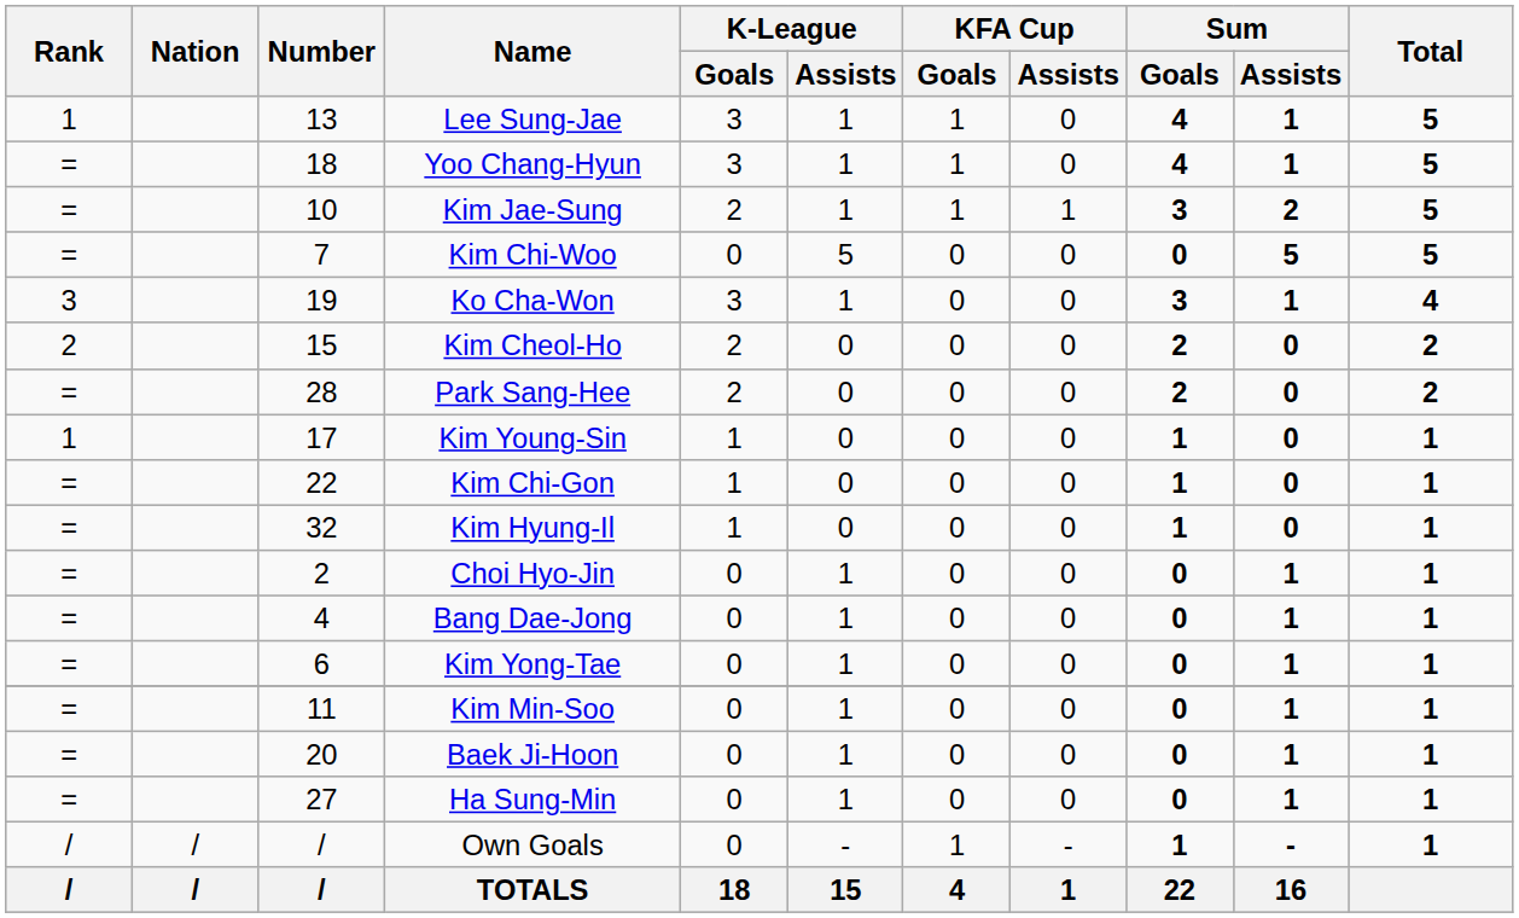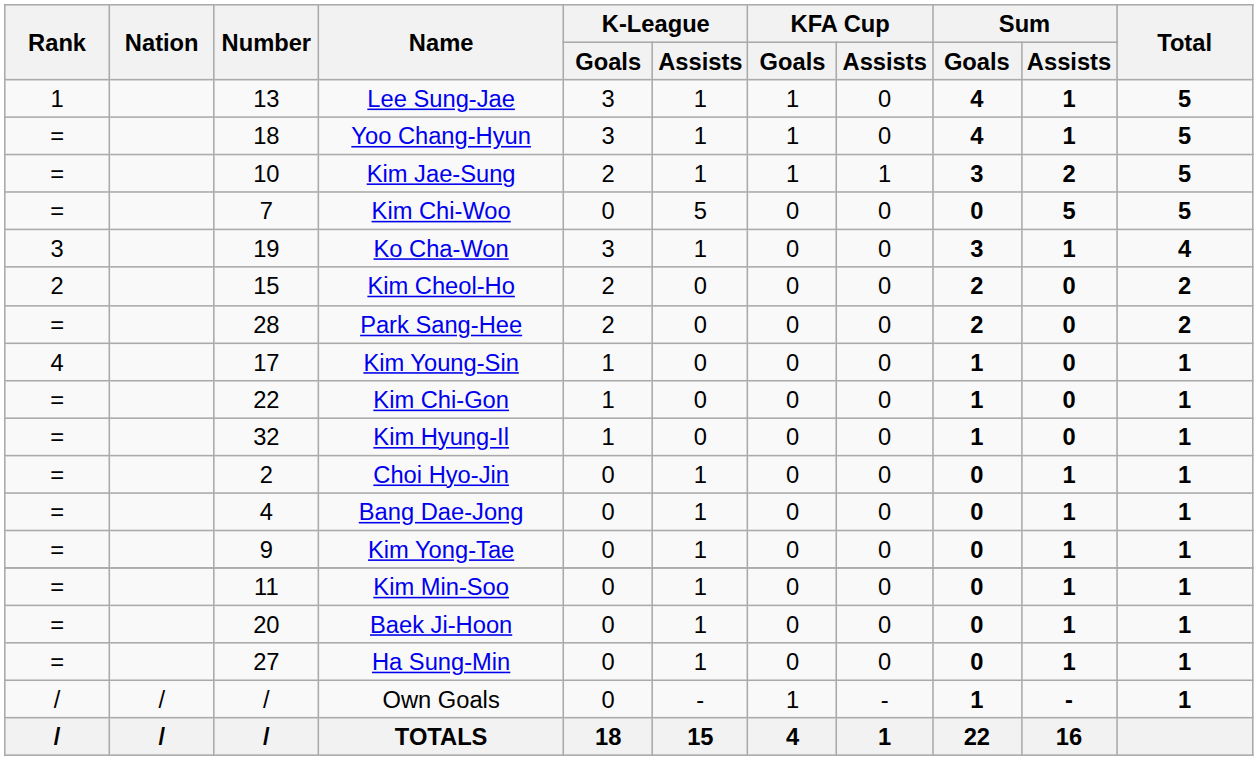 <table class="wikitable" style="font-size: 95%; text-align: center;">
 <tr>
 <th rowspan=2 width=60>Rank</th>
 <th rowspan=2 width=60>Nation</th>
 <th rowspan=2 width=60>Number</th>
 <th rowspan=2 width=150>Name</th>
 <th colspan=2 width=100>K-League</th>
 <th colspan=2 width=100>KFA Cup</th>
 <th colspan=2 width=100>Sum</th>
 <th rowspan=2 width=80>Total</th>
 </tr>
 <tr>
 <th width=50>Goals</th>
 <th width=50>Assists</th>
 <th width=50>Goals</th>
 <th width=50>Assists</th>
 <th width=50>Goals</th>
 <th width=50>Assists</th>
 </tr>
 <tr>
 <td>1</td>
 <td></td>
 <td>13</td>
 <td><a href='#'>Lee Sung-Jae</a></td>
 <td>3</td>
 <td>1</td>
 <td>1</td>
 <td>0</td>
 <td><strong>4</strong></td>
 <td><strong>1</strong></td>
 <td><strong>5</strong></td>
 </tr>
 <tr>
 <td>=</td>
 <td></td>
 <td>18</td>
 <td><a href='#'>Yoo Chang-Hyun</a></td>
 <td>3</td>
 <td>1</td>
 <td>1</td>
 <td>0</td>
 <td><strong>4</strong></td>
 <td><strong>1</strong></td>
 <td><strong>5</strong></td>
 </tr>
 <tr>
 <td>=</td>
 <td></td>
 <td>10</td>
 <td><a href='#'>Kim Jae-Sung</a></td>
 <td>2</td>
 <td>1</td>
 <td>1</td>
 <td>1</td>
 <td><strong>3</strong></td>
 <td><strong>2</strong></td>
 <td><strong>5</strong></td>
 </tr>
 <tr>
 <td>=</td>
 <td></td>
 <td>7</td>
 <td><a href='#'>Kim Chi-Woo</a></td>
 <td>0</td>
 <td>5</td>
 <td>0</td>
 <td>0</td>
 <td><strong>0</strong></td>
 <td><strong>5</strong></td>
 <td><strong>5</strong></td>
 </tr>
 <tr>
 <td>3</td>
 <td></td>
 <td>19</td>
 <td><a href='#'>Ko Cha-Won</a></td>
 <td>3</td>
 <td>1</td>
 <td>0</td>
 <td>0</td>
 <td><strong>3</strong></td>
 <td><strong>1</strong></td>
 <td><strong>4</strong></td>
 </tr>
 <tr>
 <td>2</td>
 <td></td>
 <td>15</td>
 <td><a href='#'>Kim Cheol-Ho</a></td>
 <td>2</td>
 <td>0</td>
 <td>0</td>
 <td>0</td>
 <td><strong>2</strong></td>
 <td><strong>0</strong></td>
 <td><strong>2</strong></td>
 </tr>
 <tr>
 <td>=</td>
 <td></td>
 <td>28</td>
 <td><a href='#'>Park Sang-Hee</a></td>
 <td>2</td>
 <td>0</td>
 <td>0</td>
 <td>0</td>
 <td><strong>2</strong></td>
 <td><strong>0</strong></td>
 <td><strong>2</strong></td>
 </tr>
 <tr>
-<td>1</td>
+<td>4</td>
 <td></td>
 <td>17</td>
 <td><a href='#'>Kim Young-Sin</a></td>
 <td>1</td>
 <td>0</td>
 <td>0</td>
 <td>0</td>
 <td><strong>1</strong></td>
 <td><strong>0</strong></td>
 <td><strong>1</strong></td>
 </tr>
 <tr>
 <td>=</td>
 <td></td>
 <td>22</td>
 <td><a href='#'>Kim Chi-Gon</a></td>
 <td>1</td>
 <td>0</td>
 <td>0</td>
 <td>0</td>
 <td><strong>1</strong></td>
 <td><strong>0</strong></td>
 <td><strong>1</strong></td>
 </tr>
 <tr>
 <td>=</td>
 <td></td>
 <td>32</td>
 <td><a href='#'>Kim Hyung-Il</a></td>
 <td>1</td>
 <td>0</td>
 <td>0</td>
 <td>0</td>
 <td><strong>1</strong></td>
 <td><strong>0</strong></td>
 <td><strong>1</strong></td>
 </tr>
 <tr>
 <td>=</td>
 <td></td>
 <td>2</td>
 <td><a href='#'>Choi Hyo-Jin</a></td>
 <td>0</td>
 <td>1</td>
 <td>0</td>
 <td>0</td>
 <td><strong>0</strong></td>
 <td><strong>1</strong></td>
 <td><strong>1</strong></td>
 </tr>
 <tr>
 <td>=</td>
 <td></td>
 <td>4</td>
 <td><a href='#'>Bang Dae-Jong</a></td>
 <td>0</td>
 <td>1</td>
 <td>0</td>
 <td>0</td>
 <td><strong>0</strong></td>
 <td><strong>1</strong></td>
 <td><strong>1</strong></td>
 </tr>
 <tr>
 <td>=</td>
 <td></td>
-<td>6</td>
+<td>9</td>
 <td><a href='#'>Kim Yong-Tae</a></td>
 <td>0</td>
 <td>1</td>
 <td>0</td>
 <td>0</td>
 <td><strong>0</strong></td>
 <td><strong>1</strong></td>
 <td><strong>1</strong></td>
 </tr>
 <tr>
 </tr>
 <tr>
 <td>=</td>
 <td></td>
 <td>11</td>
 <td><a href='#'>Kim Min-Soo</a></td>
 <td>0</td>
 <td>1</td>
 <td>0</td>
 <td>0</td>
 <td><strong>0</strong></td>
 <td><strong>1</strong></td>
 <td><strong>1</strong></td>
 </tr>
 <tr>
 <td>=</td>
 <td></td>
 <td>20</td>
 <td><a href='#'>Baek Ji-Hoon</a></td>
 <td>0</td>
 <td>1</td>
 <td>0</td>
 <td>0</td>
 <td><strong>0</strong></td>
 <td><strong>1</strong></td>
 <td><strong>1</strong></td>
 </tr>
 <tr>
 <td>=</td>
 <td></td>
 <td>27</td>
 <td><a href='#'>Ha Sung-Min</a></td>
 <td>0</td>
 <td>1</td>
 <td>0</td>
 <td>0</td>
 <td><strong>0</strong></td>
 <td><strong>1</strong></td>
 <td><strong>1</strong></td>
 </tr>
 <tr>
 <td>/</td>
 <td>/</td>
 <td>/</td>
 <td>Own Goals</td>
 <td>0</td>
 <td>-</td>
 <td>1</td>
 <td>-</td>
 <td><strong>1</strong></td>
 <td><strong>-</strong></td>
 <td><strong>1</strong></td>
 </tr>
 <tr>
 <th>/</th>
 <th>/</th>
 <th>/</th>
 <th>TOTALS</th>
 <th>18</th>
 <th>15</th>
 <th>4</th>
 <th>1</th>
 <th>22</th>
 <th>16</th>
 <th></th>
 </tr>
 </table>
